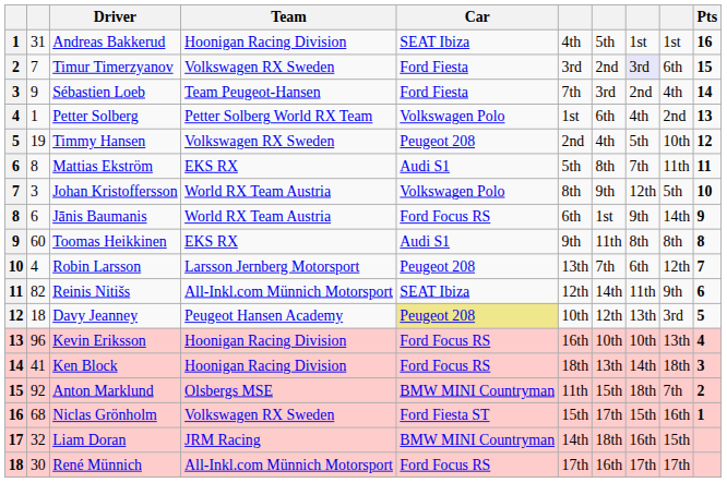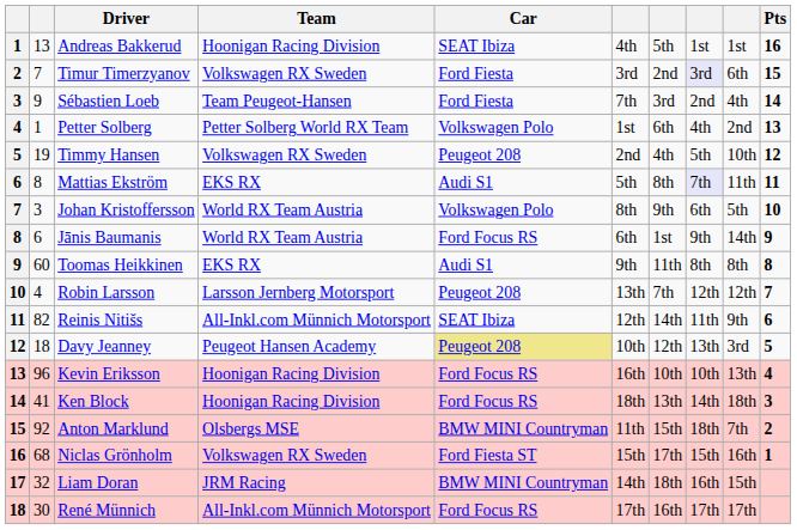 <table class=wikitable style="font-size:95%">
 <tr>
 <th></th>
 <th></th>
 <th>Driver</th>
 <th>Team</th>
 <th>Car</th>
 <th></th>
 <th></th>
 <th></th>
 <th></th>
 <th>Pts</th>
 </tr>
 <tr>
 <th>1</th>
-<td>31</td>
+<td>13</td>
 <td> <a href='#'>Andreas Bakkerud</a></td>
 <td><a href='#'>Hoonigan Racing Division</a></td>
 <td><a href='#'>SEAT Ibiza</a></td>
 <td>4th</td>
 <td>5th</td>
 <td>1st</td>
 <td>1st</td>
 <td><strong>16</strong></td>
 </tr>
 <tr>
 <th>2</th>
 <td>7</td>
 <td> <a href='#'>Timur Timerzyanov</a></td>
 <td><a href='#'>Volkswagen RX Sweden</a></td>
 <td><a href='#'>Ford Fiesta</a></td>
 <td>3rd</td>
 <td>2nd</td>
 <td style="background: lavender;">3rd</td>
 <td>6th</td>
 <td><strong>15</strong></td>
 </tr>
 <tr>
 <th>3</th>
 <td>9</td>
 <td> <a href='#'>Sébastien Loeb</a></td>
 <td><a href='#'>Team Peugeot-Hansen</a></td>
 <td><a href='#'>Ford Fiesta</a></td>
 <td>7th</td>
 <td>3rd</td>
 <td>2nd</td>
 <td>4th</td>
 <td><strong>14</strong></td>
 </tr>
 <tr>
 <th>4</th>
 <td>1</td>
 <td> <a href='#'>Petter Solberg</a></td>
 <td><a href='#'>Petter Solberg World RX Team</a></td>
 <td><a href='#'>Volkswagen Polo</a></td>
 <td>1st</td>
 <td>6th</td>
 <td>4th</td>
 <td>2nd</td>
 <td><strong>13</strong></td>
 </tr>
 <tr>
 <th>5</th>
 <td>19</td>
 <td> <a href='#'>Timmy Hansen</a></td>
 <td><a href='#'>Volkswagen RX Sweden</a></td>
 <td><a href='#'>Peugeot 208</a></td>
 <td>2nd</td>
 <td>4th</td>
 <td>5th</td>
 <td>10th</td>
 <td><strong>12</strong></td>
 </tr>
 <tr>
 <th>6</th>
 <td>8</td>
 <td> <a href='#'>Mattias Ekström</a></td>
 <td><a href='#'>EKS RX</a></td>
 <td><a href='#'>Audi S1</a></td>
 <td>5th</td>
 <td>8th</td>
-<td>7th</td>
+<td style="background: lavender;">7th</td>
 <td>11th</td>
 <td><strong>11</strong></td>
 </tr>
 <tr>
 <th>7</th>
 <td>3</td>
 <td> <a href='#'>Johan Kristoffersson</a></td>
 <td><a href='#'>World RX Team Austria</a></td>
 <td><a href='#'>Volkswagen Polo</a></td>
 <td>8th</td>
 <td>9th</td>
-<td>12th</td>
+<td>6th</td>
 <td>5th</td>
 <td><strong>10</strong></td>
 </tr>
 <tr>
 <th>8</th>
 <td>6</td>
 <td> <a href='#'>Jānis Baumanis</a></td>
 <td><a href='#'>World RX Team Austria</a></td>
 <td><a href='#'>Ford Focus RS</a></td>
 <td>6th</td>
 <td>1st</td>
 <td>9th</td>
 <td>14th</td>
 <td><strong>9</strong></td>
 </tr>
 <tr>
 <th>9</th>
 <td>60</td>
 <td> <a href='#'>Toomas Heikkinen</a></td>
 <td><a href='#'>EKS RX</a></td>
 <td><a href='#'>Audi S1</a></td>
 <td>9th</td>
 <td>11th</td>
 <td>8th</td>
 <td>8th</td>
 <td><strong>8</strong></td>
 </tr>
 <tr>
 <th>10</th>
 <td>4</td>
 <td> <a href='#'>Robin Larsson</a></td>
 <td><a href='#'>Larsson Jernberg Motorsport</a></td>
 <td><a href='#'>Peugeot 208</a></td>
 <td>13th</td>
 <td>7th</td>
-<td>6th</td>
+<td>12th</td>
 <td>12th</td>
 <td><strong>7</strong></td>
 </tr>
 <tr>
 <th>11</th>
 <td>82</td>
 <td> <a href='#'>Reinis Nitišs</a></td>
 <td><a href='#'>All-Inkl.com Münnich Motorsport</a></td>
 <td><a href='#'>SEAT Ibiza</a></td>
 <td>12th</td>
 <td>14th</td>
 <td>11th</td>
 <td>9th</td>
 <td><strong>6</strong></td>
 </tr>
 <tr>
 <th>12</th>
 <td>18</td>
 <td> <a href='#'>Davy Jeanney</a></td>
 <td><a href='#'>Peugeot Hansen Academy</a></td>
 <td style="background: khaki;"><a href='#'>Peugeot 208</a></td>
 <td>10th</td>
 <td>12th</td>
 <td>13th</td>
 <td>3rd</td>
 <td><strong>5</strong></td>
 </tr>
 <tr>
 <th style="background:#ffcccc;">13</th>
 <td style="background:#ffcccc;">96</td>
 <td style="background:#ffcccc;"> <a href='#'>Kevin Eriksson</a></td>
 <td style="background:#ffcccc;"><a href='#'>Hoonigan Racing Division</a></td>
 <td style="background:#ffcccc;"><a href='#'>Ford Focus RS</a></td>
 <td style="background:#ffcccc;">16th</td>
 <td style="background:#ffcccc;">10th</td>
 <td style="background:#ffcccc;">10th</td>
 <td style="background:#ffcccc;">13th</td>
 <td style="background:#ffcccc;"><strong>4</strong></td>
 </tr>
 <tr>
 <th style="background:#ffcccc;">14</th>
 <td style="background:#ffcccc;">41</td>
 <td style="background:#ffcccc;"> <a href='#'>Ken Block</a></td>
 <td style="background:#ffcccc;"><a href='#'>Hoonigan Racing Division</a></td>
 <td style="background:#ffcccc;"><a href='#'>Ford Focus RS</a></td>
 <td style="background:#ffcccc;">18th</td>
 <td style="background:#ffcccc;">13th</td>
 <td style="background:#ffcccc;">14th</td>
 <td style="background:#ffcccc;">18th</td>
 <td style="background:#ffcccc;"><strong>3</strong></td>
 </tr>
 <tr>
 <th style="background:#ffcccc;">15</th>
 <td style="background:#ffcccc;">92</td>
 <td style="background:#ffcccc;"> <a href='#'>Anton Marklund</a></td>
 <td style="background:#ffcccc;"><a href='#'>Olsbergs MSE</a></td>
 <td style="background:#ffcccc;"><a href='#'>BMW MINI Countryman</a></td>
 <td style="background:#ffcccc;">11th</td>
 <td style="background:#ffcccc;">15th</td>
 <td style="background:#ffcccc;">18th</td>
 <td style="background:#ffcccc;">7th</td>
 <td style="background:#ffcccc;"><strong>2</strong></td>
 </tr>
 <tr>
 <th style="background:#ffcccc;">16</th>
 <td style="background:#ffcccc;">68</td>
 <td style="background:#ffcccc;"> <a href='#'>Niclas Grönholm</a></td>
 <td style="background:#ffcccc;"><a href='#'>Volkswagen RX Sweden</a></td>
 <td style="background:#ffcccc;"><a href='#'>Ford Fiesta ST</a></td>
 <td style="background:#ffcccc;">15th</td>
 <td style="background:#ffcccc;">17th</td>
 <td style="background:#ffcccc;">15th</td>
 <td style="background:#ffcccc;">16th</td>
 <td style="background:#ffcccc;"><strong>1</strong></td>
 </tr>
 <tr>
 <th style="background:#ffcccc;">17</th>
 <td style="background:#ffcccc;">32</td>
 <td style="background:#ffcccc;"> <a href='#'>Liam Doran</a></td>
 <td style="background:#ffcccc;"><a href='#'>JRM Racing</a></td>
 <td style="background:#ffcccc;"><a href='#'>BMW MINI Countryman</a></td>
 <td style="background:#ffcccc;">14th</td>
 <td style="background:#ffcccc;">18th</td>
 <td style="background:#ffcccc;">16th</td>
 <td style="background:#ffcccc;">15th</td>
 <td style="background:#ffcccc;"></td>
 </tr>
 <tr>
 <th style="background:#ffcccc;">18</th>
 <td style="background:#ffcccc;">30</td>
 <td style="background:#ffcccc;"> <a href='#'>René Münnich</a></td>
 <td style="background:#ffcccc;"><a href='#'>All-Inkl.com Münnich Motorsport</a></td>
 <td style="background:#ffcccc;"><a href='#'>Ford Focus RS</a></td>
 <td style="background:#ffcccc;">17th</td>
 <td style="background:#ffcccc;">16th</td>
 <td style="background:#ffcccc;">17th</td>
 <td style="background:#ffcccc;">17th</td>
 <td style="background:#ffcccc;"></td>
 </tr>
 </table>
